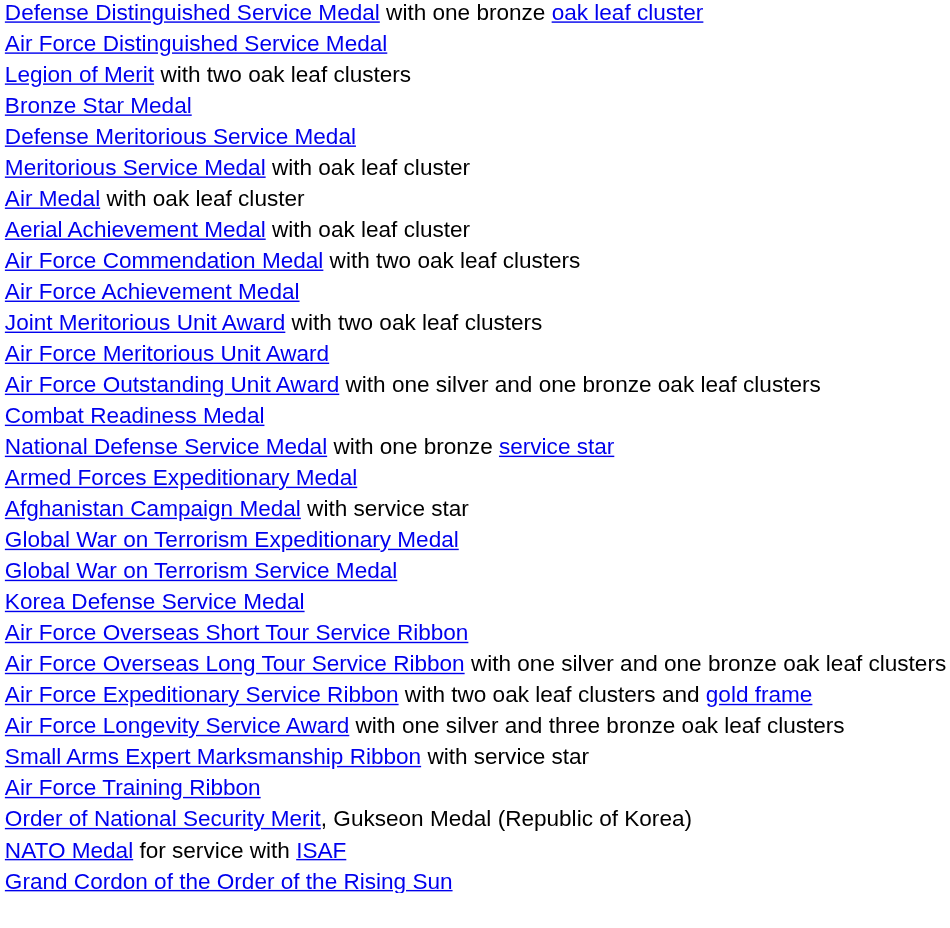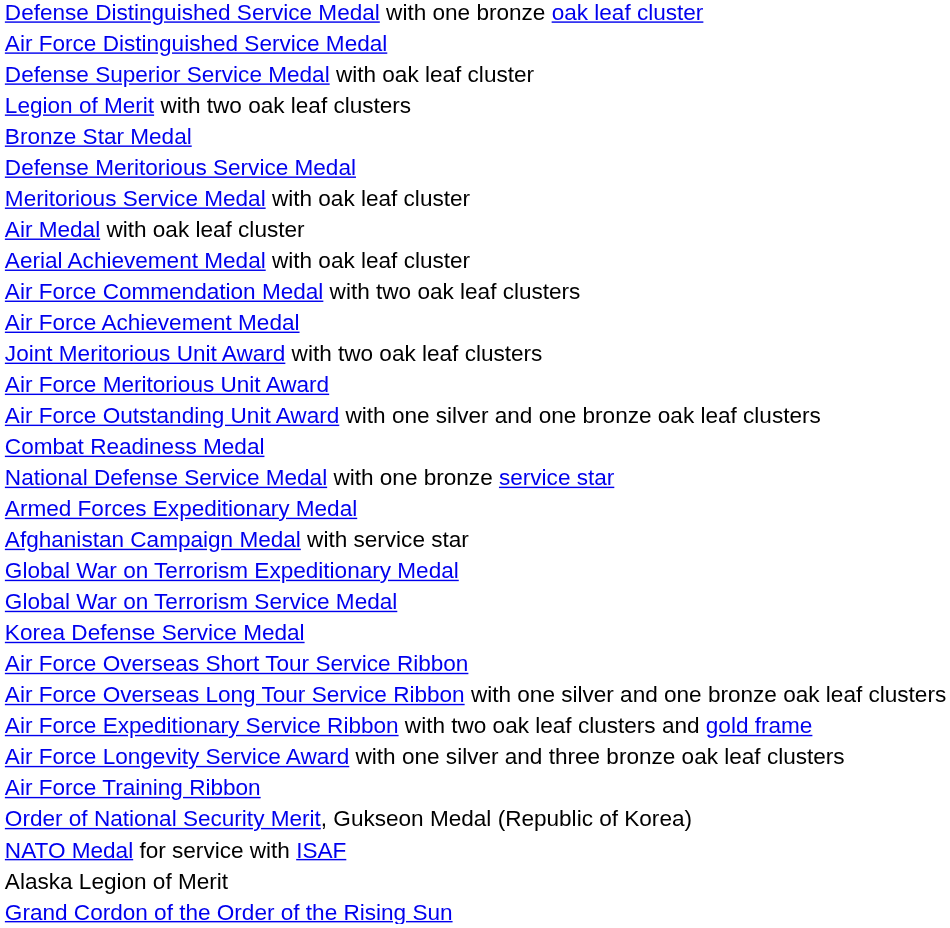 <table>
 <tr>
 <td></td>
 <td><a href='#'>Defense Distinguished Service Medal</a> with one bronze <a href='#'>oak leaf cluster</a></td>
 </tr>
 <tr>
 <td></td>
 <td><a href='#'>Air Force Distinguished Service Medal</a></td>
+</tr>
+<tr>
+<td></td>
+<td><a href='#'>Defense Superior Service Medal</a> with oak leaf cluster</td>
 </tr>
 <tr>
 <td><span></span><span></span></td>
 <td><a href='#'>Legion of Merit</a> with two oak leaf clusters</td>
 </tr>
 <tr>
 <td></td>
 <td><a href='#'>Bronze Star Medal</a></td>
 </tr>
 <tr>
 <td></td>
 <td><a href='#'>Defense Meritorious Service Medal</a></td>
 </tr>
 <tr>
 <td></td>
 <td><a href='#'>Meritorious Service Medal</a> with oak leaf cluster</td>
 </tr>
 <tr>
 <td></td>
 <td><a href='#'>Air Medal</a> with oak leaf cluster</td>
 </tr>
 <tr>
 <td></td>
 <td><a href='#'>Aerial Achievement Medal</a> with oak leaf cluster</td>
 </tr>
 <tr>
 <td><span></span><span></span></td>
 <td><a href='#'>Air Force Commendation Medal</a> with two oak leaf clusters</td>
 </tr>
 <tr>
 <td></td>
 <td><a href='#'>Air Force Achievement Medal</a></td>
 </tr>
 <tr>
 <td><span></span><span></span></td>
 <td><a href='#'>Joint Meritorious Unit Award</a> with two oak leaf clusters</td>
 </tr>
 <tr>
 <td></td>
 <td><a href='#'>Air Force Meritorious Unit Award</a></td>
 </tr>
 <tr>
 <td><span></span><span></span></td>
 <td><a href='#'>Air Force Outstanding Unit Award</a> with one silver and one bronze oak leaf clusters</td>
 </tr>
 <tr>
 <td></td>
 <td><a href='#'>Combat Readiness Medal</a></td>
 </tr>
 <tr>
 <td></td>
 <td><a href='#'>National Defense Service Medal</a> with one bronze <a href='#'>service star</a></td>
 </tr>
 <tr>
 <td></td>
 <td><a href='#'>Armed Forces Expeditionary Medal</a></td>
 </tr>
 <tr>
 <td></td>
 <td><a href='#'>Afghanistan Campaign Medal</a> with service star</td>
 </tr>
 <tr>
 <td></td>
 <td><a href='#'>Global War on Terrorism Expeditionary Medal</a></td>
 </tr>
 <tr>
 <td></td>
 <td><a href='#'>Global War on Terrorism Service Medal</a></td>
 </tr>
 <tr>
 <td></td>
 <td><a href='#'>Korea Defense Service Medal</a></td>
 </tr>
 <tr>
 <td></td>
 <td><a href='#'>Air Force Overseas Short Tour Service Ribbon</a></td>
 </tr>
 <tr>
 <td><span></span><span></span></td>
 <td><a href='#'>Air Force Overseas Long Tour Service Ribbon</a> with one silver and one bronze oak leaf clusters</td>
 </tr>
 <tr>
 <td><span></span><span></span></td>
 <td><a href='#'>Air Force Expeditionary Service Ribbon</a> with two oak leaf clusters and <a href='#'>gold frame</a></td>
 </tr>
 <tr>
 <td><span></span><span></span><span></span><span></span></td>
 <td><a href='#'>Air Force Longevity Service Award</a> with one silver and three bronze oak leaf clusters</td>
 </tr>
 <tr>
 <td></td>
-<td><a href='#'>Small Arms Expert Marksmanship Ribbon</a> with service star</td>
-</tr>
-<tr>
-<td></td>
 <td><a href='#'>Air Force Training Ribbon</a></td>
 </tr>
 <tr>
 <td></td>
 <td><a href='#'>Order of National Security Merit</a>, Gukseon Medal (Republic of Korea)</td>
 </tr>
 <tr>
 <td></td>
 <td><a href='#'>NATO Medal</a> for service with <a href='#'>ISAF</a></td>
 </tr>
 <tr>
 <td></td>
+<td>Alaska Legion of Merit</td>
+</tr>
+<tr>
+<td></td>
 <td><a href='#'>Grand Cordon of the Order of the Rising Sun</a></td>
 </tr>
 <tr>
 </tr>
 </table>
